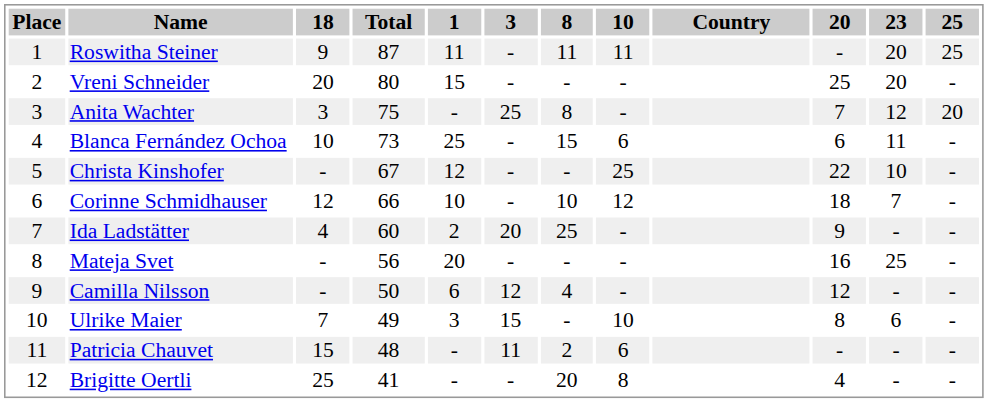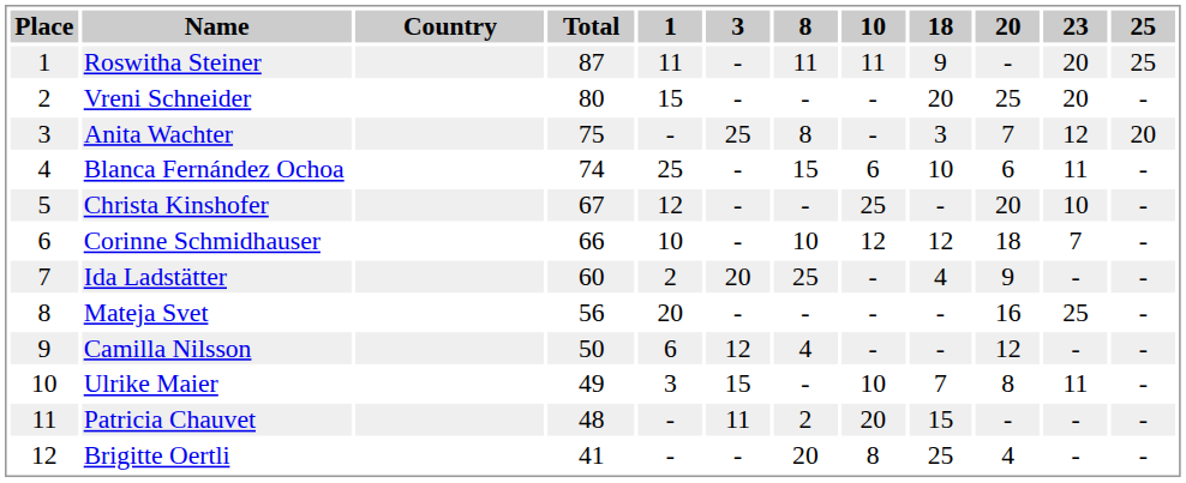 <table border="0" style="border: 1px solid #999; background-color:#FFFFFF; text-align:center; font-size:86%; line-height:15px;">
 <tr align="center" bgcolor="#CCCCCC">
 <th width=35>Place</th>
 <th width=170>Name</th>
-<th width=40>18</th>
+<th width=120>Country</th>
 <th width=50>Total</th>
 <th width=40>1</th>
 <th width=40>3</th>
 <th width=40>8</th>
 <th width=40>10</th>
-<th width=120>Country</th>
+<th width=40>18</th>
 <th width=40>20</th>
 <th width=40>23</th>
 <th width=40>25</th>
 </tr>
 <tr bgcolor="#EFEFEF">
 <td>1</td>
 <td align="left"><a href='#'>Roswitha Steiner</a></td>
-<td>9</td>
+<td align="left"></td>
 <td>87</td>
 <td>11</td>
 <td>-</td>
 <td>11</td>
 <td>11</td>
-<td align="left"></td>
+<td>9</td>
 <td>-</td>
 <td>20</td>
 <td>25</td>
 </tr>
 <tr>
 <td>2</td>
 <td align="left"><a href='#'>Vreni Schneider</a></td>
-<td>20</td>
+<td align="left"></td>
 <td>80</td>
 <td>15</td>
 <td>-</td>
 <td>-</td>
 <td>-</td>
-<td align="left"></td>
+<td>20</td>
 <td>25</td>
 <td>20</td>
 <td>-</td>
 </tr>
 <tr bgcolor="#EFEFEF">
 <td>3</td>
 <td align="left"><a href='#'>Anita Wachter</a></td>
-<td>3</td>
+<td align="left"></td>
 <td>75</td>
 <td>-</td>
 <td>25</td>
 <td>8</td>
 <td>-</td>
-<td align="left"></td>
+<td>3</td>
 <td>7</td>
 <td>12</td>
 <td>20</td>
 </tr>
 <tr>
 <td>4</td>
 <td align="left"><a href='#'>Blanca Fernández Ochoa</a></td>
-<td>10</td>
-<td>73</td>
+<td align="left"></td>
+<td>74</td>
 <td>25</td>
 <td>-</td>
 <td>15</td>
 <td>6</td>
-<td align="left"></td>
+<td>10</td>
 <td>6</td>
 <td>11</td>
 <td>-</td>
 </tr>
 <tr bgcolor="#EFEFEF">
 <td>5</td>
 <td align="left"><a href='#'>Christa Kinshofer</a></td>
-<td>-</td>
+<td align="left"></td>
 <td>67</td>
 <td>12</td>
 <td>-</td>
 <td>-</td>
 <td>25</td>
-<td align="left"></td>
-<td>22</td>
+<td>-</td>
+<td>20</td>
 <td>10</td>
 <td>-</td>
 </tr>
 <tr>
 <td>6</td>
 <td align="left"><a href='#'>Corinne Schmidhauser</a></td>
-<td>12</td>
+<td align="left"></td>
 <td>66</td>
 <td>10</td>
 <td>-</td>
 <td>10</td>
 <td>12</td>
-<td align="left"></td>
+<td>12</td>
 <td>18</td>
 <td>7</td>
 <td>-</td>
 </tr>
 <tr bgcolor="#EFEFEF">
 <td>7</td>
 <td align="left"><a href='#'>Ida Ladstätter</a></td>
-<td>4</td>
+<td align="left"></td>
 <td>60</td>
 <td>2</td>
 <td>20</td>
 <td>25</td>
 <td>-</td>
-<td align="left"></td>
+<td>4</td>
 <td>9</td>
 <td>-</td>
 <td>-</td>
 </tr>
 <tr>
 <td>8</td>
 <td align="left"><a href='#'>Mateja Svet</a></td>
-<td>-</td>
+<td align="left"></td>
 <td>56</td>
 <td>20</td>
 <td>-</td>
 <td>-</td>
 <td>-</td>
-<td align="left"></td>
+<td>-</td>
 <td>16</td>
 <td>25</td>
 <td>-</td>
 </tr>
 <tr bgcolor="#EFEFEF">
 <td>9</td>
 <td align="left"><a href='#'>Camilla Nilsson</a></td>
-<td>-</td>
+<td align="left"></td>
 <td>50</td>
 <td>6</td>
 <td>12</td>
 <td>4</td>
 <td>-</td>
-<td align="left"></td>
+<td>-</td>
 <td>12</td>
 <td>-</td>
 <td>-</td>
 </tr>
 <tr>
 <td>10</td>
 <td align="left"><a href='#'>Ulrike Maier</a></td>
-<td>7</td>
+<td align="left"></td>
 <td>49</td>
 <td>3</td>
 <td>15</td>
 <td>-</td>
 <td>10</td>
-<td align="left"></td>
+<td>7</td>
 <td>8</td>
-<td>6</td>
+<td>11</td>
 <td>-</td>
 </tr>
 <tr bgcolor="#EFEFEF">
 <td>11</td>
 <td align="left"><a href='#'>Patricia Chauvet</a></td>
-<td>15</td>
+<td align="left"></td>
 <td>48</td>
 <td>-</td>
 <td>11</td>
 <td>2</td>
-<td>6</td>
-<td align="left"></td>
+<td>20</td>
+<td>15</td>
 <td>-</td>
 <td>-</td>
 <td>-</td>
 </tr>
 <tr>
 <td>12</td>
 <td align="left"><a href='#'>Brigitte Oertli</a></td>
-<td>25</td>
+<td align="left"></td>
 <td>41</td>
 <td>-</td>
 <td>-</td>
 <td>20</td>
 <td>8</td>
-<td align="left"></td>
+<td>25</td>
 <td>4</td>
 <td>-</td>
 <td>-</td>
 </tr>
 </table>
